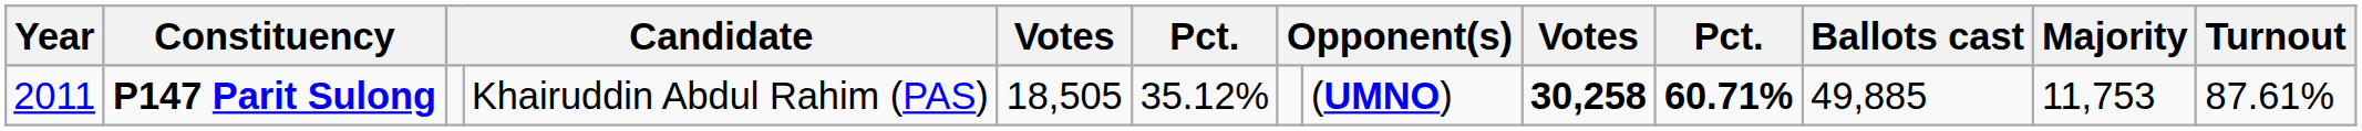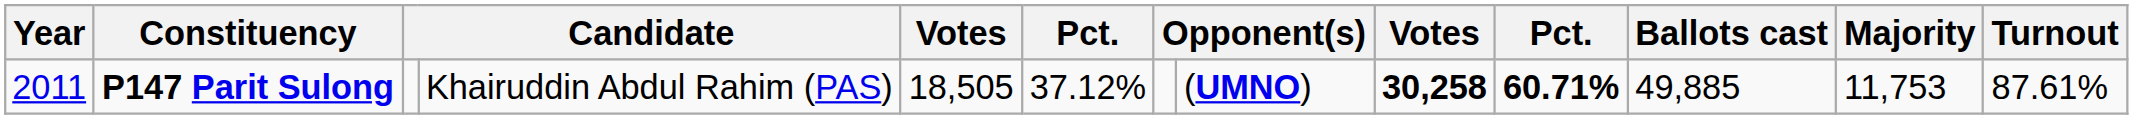 <table class="wikitable" style="margin:0.5em ; font-size:95%">
 <tr>
 <th>Year</th>
 <th>Constituency</th>
 <th colspan="2">Candidate</th>
 <th>Votes</th>
 <th>Pct.</th>
 <th colspan="2">Opponent(s)</th>
 <th>Votes</th>
 <th>Pct.</th>
 <th>Ballots cast</th>
 <th>Majority</th>
 <th>Turnout</th>
 </tr>
 <tr>
 <td><a href='#'>2011</a></td>
 <td><strong>P147 <a href='#'>Parit Sulong</a></strong></td>
 <td></td>
 <td>Khairuddin Abdul Rahim (<a href='#'>PAS</a>)</td>
 <td align=right>18,505</td>
-<td>35.12%</td>
+<td>37.12%</td>
 <td></td>
 <td> (<a href='#'><strong>UMNO</strong></a>)</td>
 <td align=right><strong>30,258</strong></td>
 <td><strong>60.71%</strong></td>
 <td>49,885</td>
 <td>11,753</td>
 <td>87.61%</td>
 </tr>
 </table>
